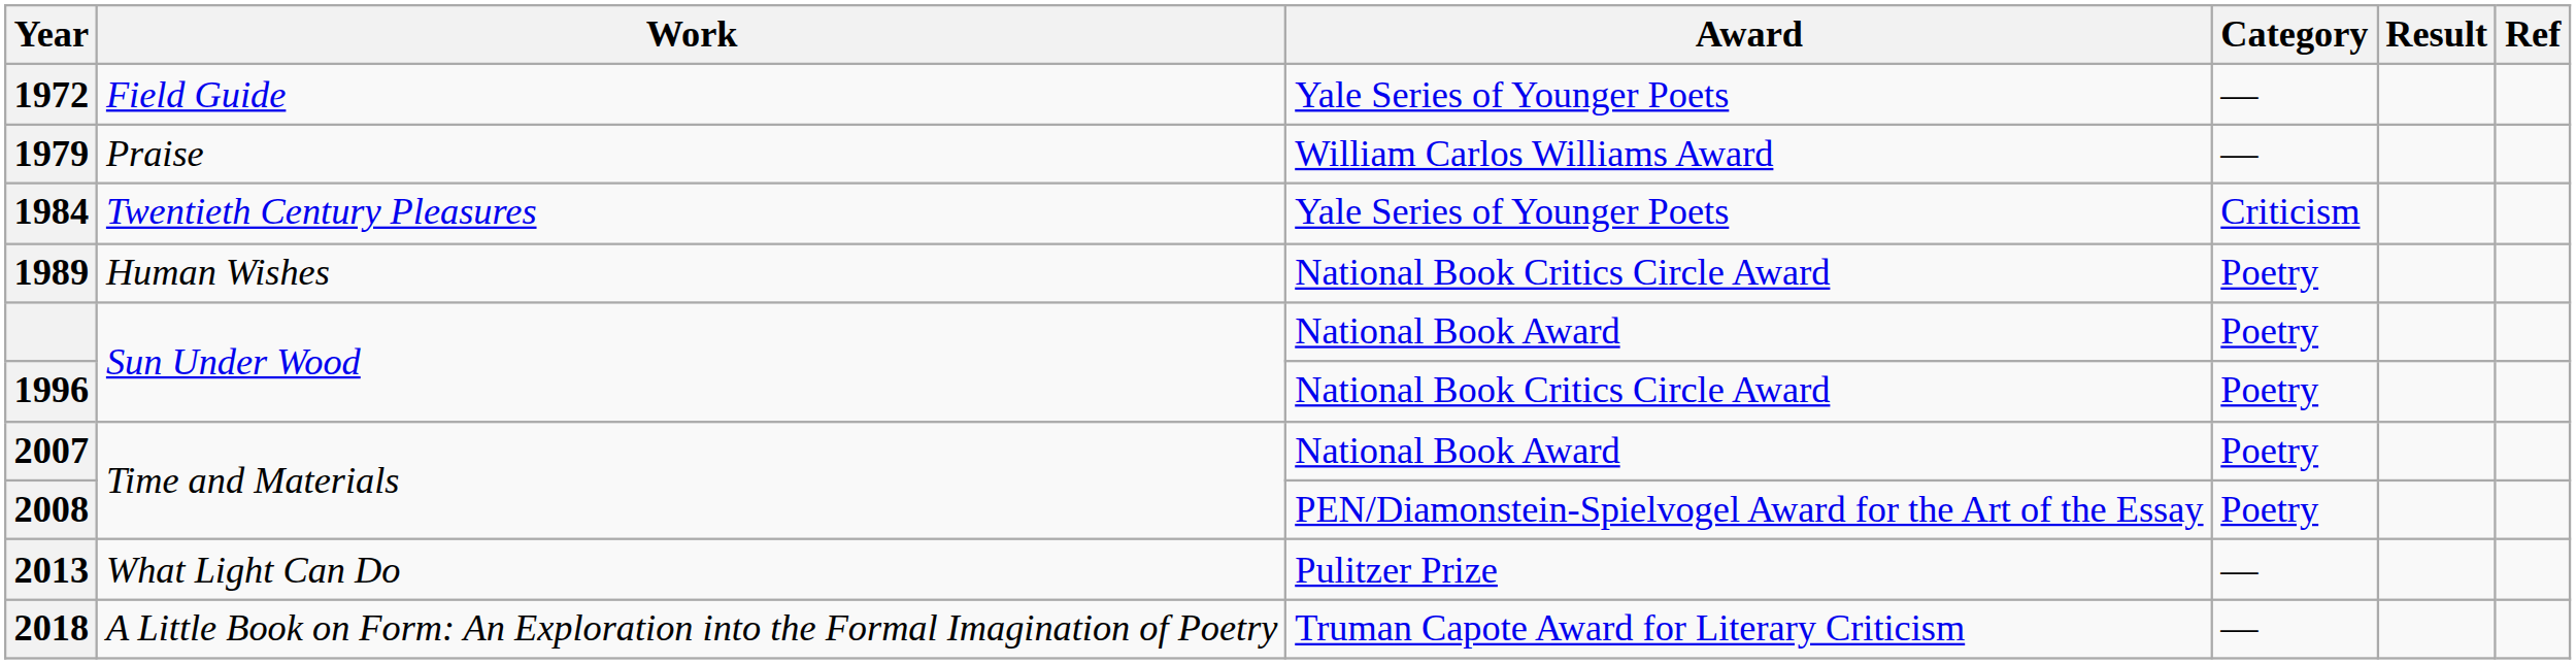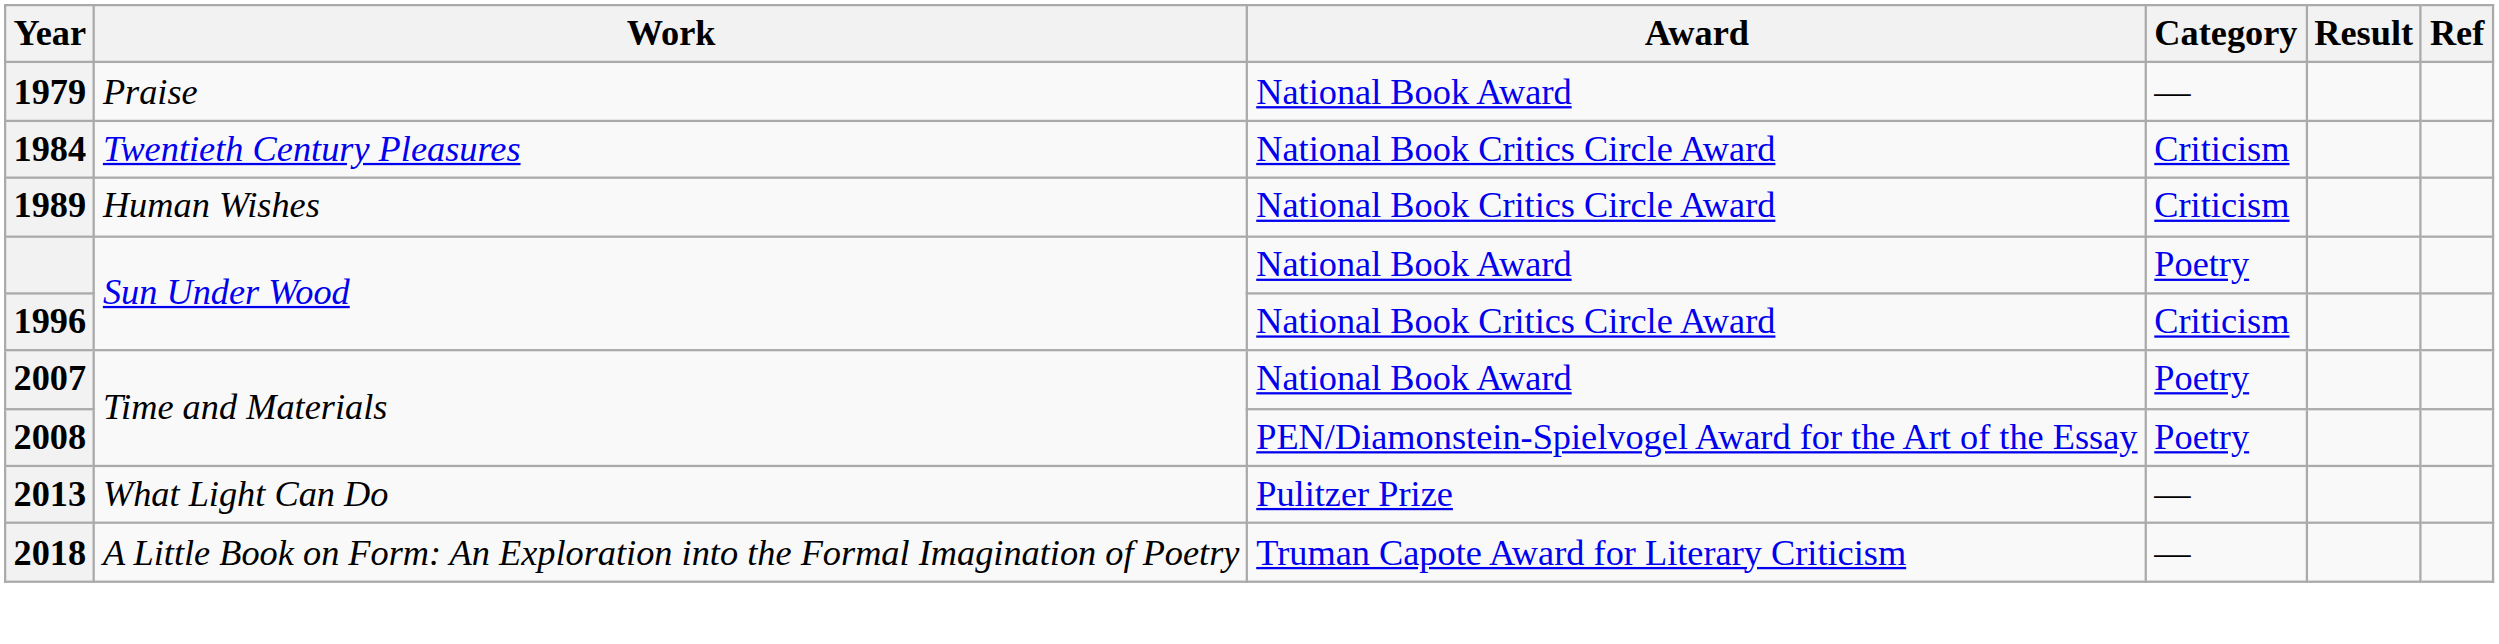 <table class="wikitable sortable">
 <tr>
 <th>Year</th>
 <th>Work</th>
 <th>Award</th>
 <th>Category</th>
 <th>Result</th>
 <th>Ref</th>
 </tr>
 <tr>
-<th>1972</th>
-<td><em><a href='#'>Field Guide</a></em></td>
-<td><a href='#'>Yale Series of Younger Poets</a></td>
-<td>—</td>
-<td></td>
-<td></td>
-</tr>
-<tr>
 <th>1979</th>
 <td><em>Praise</em></td>
-<td><a href='#'>William Carlos Williams Award</a></td>
+<td><a href='#'>National Book Award</a></td>
 <td>—</td>
 <td></td>
 <td></td>
 </tr>
 <tr>
 <th>1984</th>
 <td><em><a href='#'>Twentieth Century Pleasures</a></em></td>
-<td><a href='#'>Yale Series of Younger Poets</a></td>
+<td><a href='#'>National Book Critics Circle Award</a></td>
 <td><a href='#'>Criticism</a></td>
 <td></td>
 <td></td>
 </tr>
 <tr>
 <th>1989</th>
 <td><em>Human Wishes</em></td>
 <td><a href='#'>National Book Critics Circle Award</a></td>
-<td><a href='#'>Poetry</a></td>
+<td><a href='#'>Criticism</a></td>
 <td></td>
 <td></td>
 </tr>
 <tr>
 <th></th>
 <td rowspan="2"><em><a href='#'>Sun Under Wood</a></em></td>
 <td><a href='#'>National Book Award</a></td>
 <td><a href='#'>Poetry</a></td>
 <td></td>
 <td></td>
 </tr>
 <tr>
 <th>1996</th>
 <td><a href='#'>National Book Critics Circle Award</a></td>
-<td><a href='#'>Poetry</a></td>
+<td><a href='#'>Criticism</a></td>
 <td></td>
 <td></td>
 </tr>
 <tr>
 <th>2007</th>
 <td rowspan="2"><em>Time and Materials</em></td>
 <td><a href='#'>National Book Award</a></td>
 <td><a href='#'>Poetry</a></td>
 <td></td>
 <td></td>
 </tr>
 <tr>
 <th>2008</th>
 <td><a href='#'>PEN/Diamonstein-Spielvogel Award for the Art of the Essay</a></td>
 <td><a href='#'>Poetry</a></td>
 <td></td>
 <td></td>
 </tr>
 <tr>
 <th>2013</th>
 <td><em>What Light Can Do</em></td>
 <td><a href='#'>Pulitzer Prize</a></td>
 <td>—</td>
 <td></td>
 <td></td>
 </tr>
 <tr>
 <th>2018</th>
 <td><em>A Little Book on Form: An Exploration into the Formal Imagination of Poetry</em></td>
 <td><a href='#'>Truman Capote Award for Literary Criticism</a></td>
 <td>—</td>
 <td></td>
 <td></td>
 </tr>
 </table>
